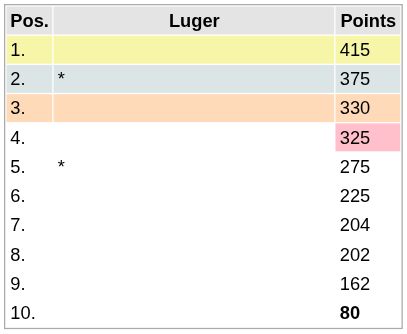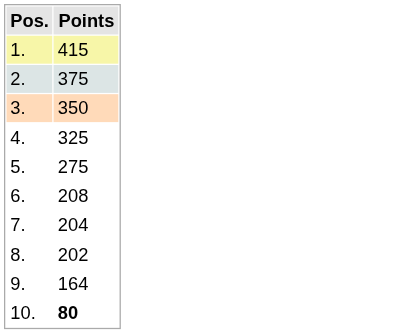 <table cellspacing="1" cellpadding="3" style="border:1px solid #aaa; font-size:90%;">
 <tr style="background:#e4e4e4;">
 <th style="width:10px;">Pos.</th>
-<th style="width:215px;">Luger</th>
 <th style="width:45px;">Points</th>
 </tr>
 <tr style="background:#f7f6a8;">
 <td>1.</td>
-<td align="left"><strong></strong></td>
 <td>415</td>
 </tr>
 <tr style="background:#dce5e5;">
 <td>2.</td>
-<td align="left">*</td>
 <td>375</td>
 </tr>
 <tr style="background:#ffdab9;">
 <td>3.</td>
-<td align="left"></td>
-<td>330</td>
+<td>350</td>
 </tr>
 <tr>
 <td>4.</td>
-<td align="left"></td>
-<td style="background: pink;">325</td>
+<td>325</td>
 </tr>
 <tr>
 <td>5.</td>
-<td align="left">*</td>
 <td>275</td>
 </tr>
 <tr>
 <td>6.</td>
-<td align="left"></td>
-<td>225</td>
+<td>208</td>
 </tr>
 <tr>
 <td>7.</td>
-<td align="left"></td>
 <td>204</td>
 </tr>
 <tr>
 <td>8.</td>
-<td align="left"></td>
 <td>202</td>
 </tr>
 <tr>
 <td>9.</td>
-<td align="left"></td>
-<td>162</td>
+<td>164</td>
 </tr>
 <tr>
 <td>10.</td>
-<td align="left"></td>
 <td><strong>80</strong></td>
 </tr>
 </table>
